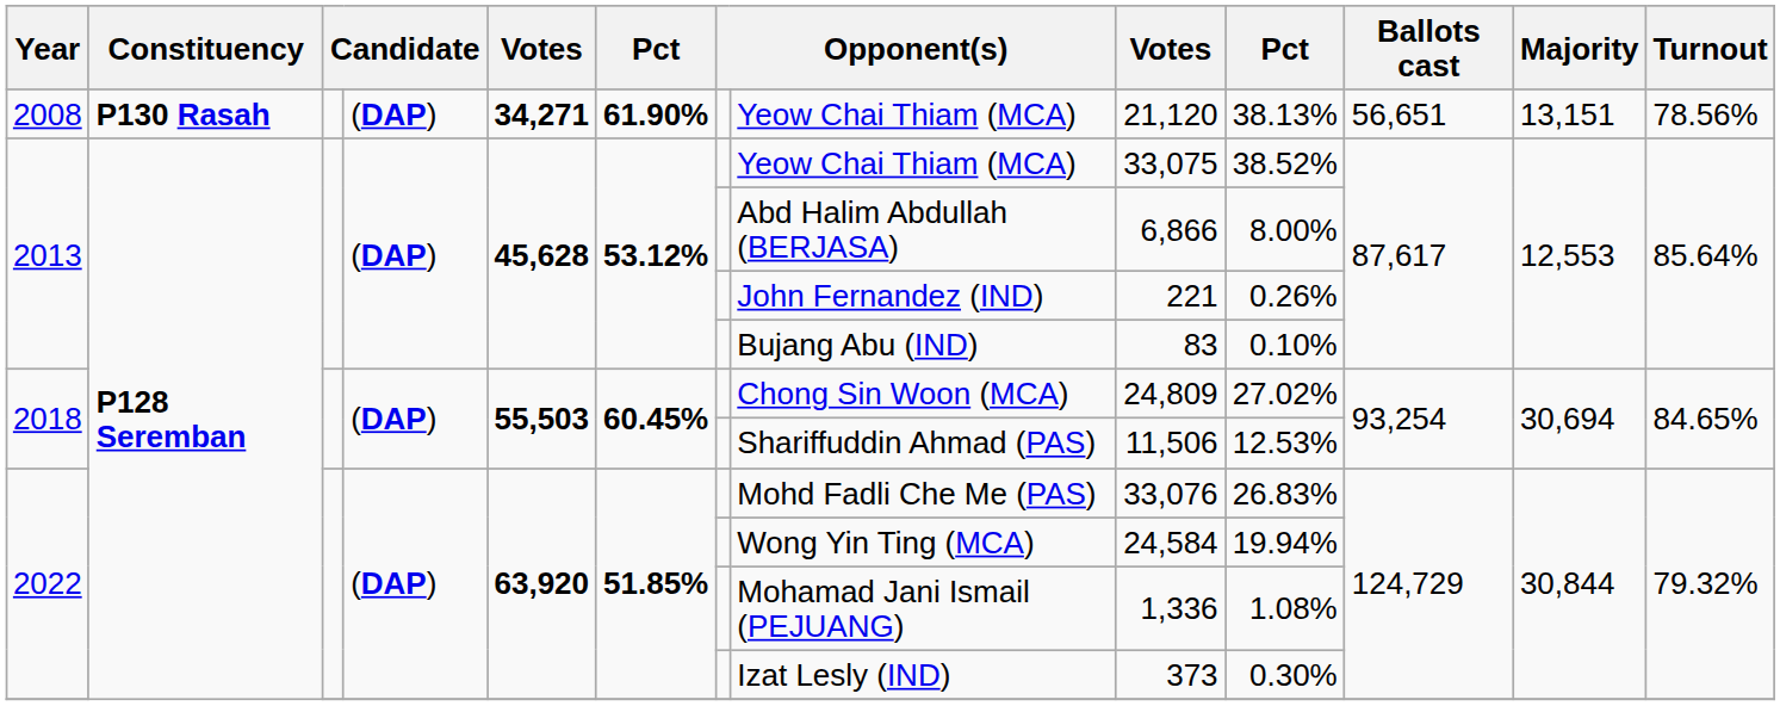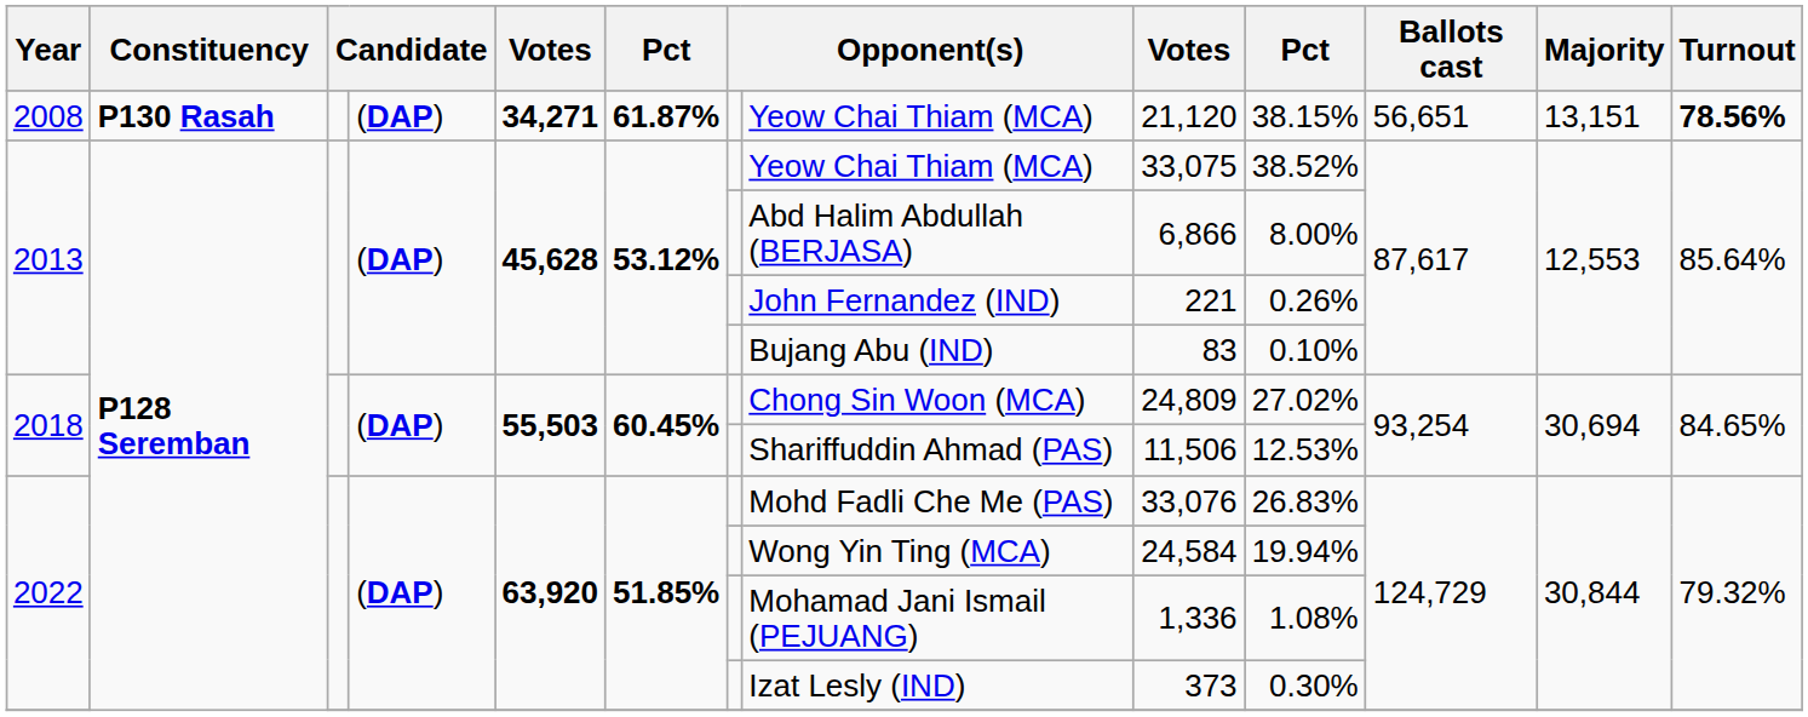 <table class="wikitable" style="margin:0.5em ; font-size:95%">
 <tr>
 <th>Year</th>
 <th>Constituency</th>
 <th colspan=2>Candidate</th>
 <th>Votes</th>
 <th>Pct</th>
 <th colspan=2>Opponent(s)</th>
 <th>Votes</th>
 <th>Pct</th>
 <th>Ballots cast</th>
 <th>Majority</th>
 <th>Turnout</th>
 </tr>
 <tr>
 <td><a href='#'>2008</a></td>
 <td><strong>P130 <a href='#'>Rasah</a></strong></td>
 <td></td>
 <td> (<a href='#'><strong>DAP</strong></a>)</td>
 <td align="right"><strong>34,271</strong></td>
-<td><strong>61.90%</strong></td>
+<td><strong>61.87%</strong></td>
 <td></td>
 <td><a href='#'>Yeow Chai Thiam</a> (<a href='#'>MCA</a>)</td>
 <td align="right">21,120</td>
-<td>38.13%</td>
+<td>38.15%</td>
 <td>56,651</td>
 <td>13,151</td>
-<td>78.56%</td>
+<td><strong>78.56%</strong></td>
 </tr>
 <tr>
 <td rowspan=4><a href='#'>2013</a></td>
 <td rowspan=11><strong>P128 <a href='#'>Seremban</a></strong></td>
 <td rowspan=4 ></td>
 <td rowspan=4> (<a href='#'><strong>DAP</strong></a>)</td>
 <td rowspan=4 align="right"><strong>45,628</strong></td>
 <td rowspan=4><strong>53.12%</strong></td>
 <td></td>
 <td><a href='#'>Yeow Chai Thiam</a> (<a href='#'>MCA</a>)</td>
 <td align="right">33,075</td>
 <td>38.52%</td>
 <td rowspan=4>87,617</td>
 <td rowspan=4>12,553</td>
 <td rowspan=4>85.64%</td>
 </tr>
 <tr>
 <td bgcolor=></td>
 <td>Abd Halim Abdullah (<a href='#'>BERJASA</a>)</td>
 <td align="right">6,866</td>
 <td align=right>8.00%</td>
 </tr>
 <tr>
 <td></td>
 <td><a href='#'>John Fernandez</a> (<a href='#'>IND</a>)</td>
 <td align="right">221</td>
 <td align=right>0.26%</td>
 </tr>
 <tr>
 <td></td>
 <td>Bujang Abu (<a href='#'>IND</a>)</td>
 <td align="right">83</td>
 <td align=right>0.10%</td>
 </tr>
 <tr>
 <td rowspan=2><a href='#'>2018</a></td>
 <td rowspan=2 ></td>
 <td rowspan=2> (<a href='#'><strong>DAP</strong></a>)</td>
 <td rowspan=2 align="right"><strong>55,503</strong></td>
 <td rowspan=2><strong>60.45%</strong></td>
 <td></td>
 <td><a href='#'>Chong Sin Woon</a> (<a href='#'>MCA</a>)</td>
 <td align="right">24,809</td>
 <td>27.02%</td>
 <td rowspan=2>93,254</td>
 <td rowspan=2>30,694</td>
 <td rowspan=2>84.65%</td>
 </tr>
 <tr>
 <td></td>
 <td>Shariffuddin Ahmad (<a href='#'>PAS</a>)</td>
 <td align="right">11,506</td>
 <td>12.53%</td>
 </tr>
 <tr>
 <td rowspan=4><a href='#'>2022</a></td>
 <td rowspan=4 ></td>
 <td rowspan=4> (<a href='#'><strong>DAP</strong></a>)</td>
 <td rowspan=4 align="right"><strong>63,920</strong></td>
 <td rowspan=4><strong>51.85%</strong></td>
 <td bgcolor=></td>
 <td>Mohd Fadli Che Me (<a href='#'>PAS</a>)</td>
 <td align="right">33,076</td>
 <td>26.83%</td>
 <td rowspan=4>124,729</td>
 <td rowspan=4>30,844</td>
 <td rowspan=4>79.32%</td>
 </tr>
 <tr>
 <td></td>
 <td>Wong Yin Ting (<a href='#'>MCA</a>)</td>
 <td align="right">24,584</td>
 <td>19.94%</td>
 </tr>
 <tr>
 <td bgcolor=></td>
 <td>Mohamad Jani Ismail (<a href='#'>PEJUANG</a>)</td>
 <td align="right">1,336</td>
 <td align="right">1.08%</td>
 </tr>
 <tr>
 <td></td>
 <td>Izat Lesly (<a href='#'>IND</a>)</td>
 <td align="right">373</td>
 <td align="right">0.30%</td>
 </tr>
 <tr>
 </tr>
 </table>
